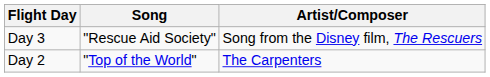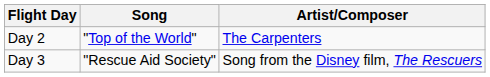 <table class="wikitable">
 <tr>
 <th>Flight Day</th>
 <th>Song</th>
 <th>Artist/Composer</th>
 </tr>
 <tr>
+<td>Day 2</td>
+<td>"<a href='#'>Top of the World</a>"</td>
+<td><a href='#'>The Carpenters</a></td>
+</tr>
+<tr>
 <td>Day 3</td>
 <td>"Rescue Aid Society"</td>
 <td>Song from the <a href='#'>Disney</a> film, <em><a href='#'>The Rescuers</a></em></td>
 </tr>
-<tr>
-<td>Day 2</td>
-<td>"<a href='#'>Top of the World</a>"</td>
-<td><a href='#'>The Carpenters</a></td>
-</tr>
 </table>
